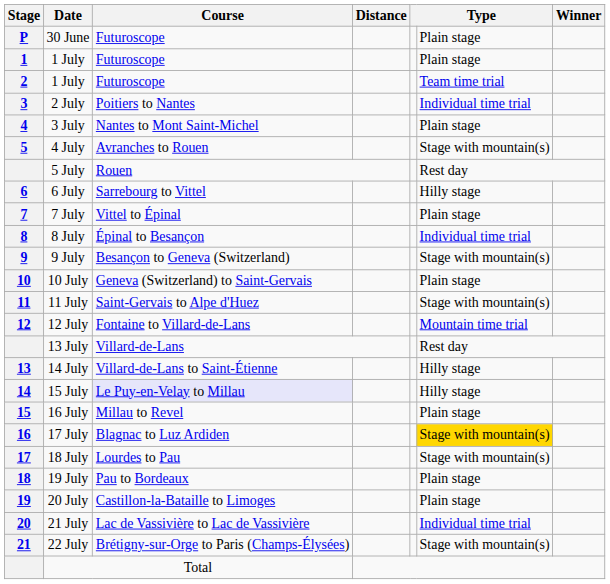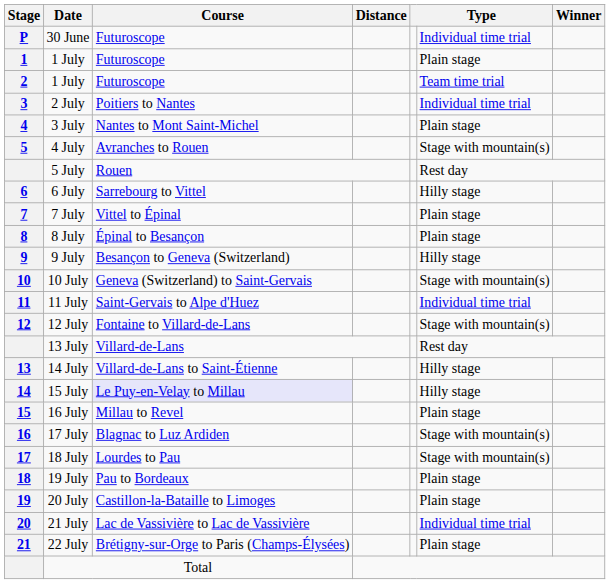 <table class="wikitable">
 <tr>
 <th scope="col">Stage</th>
 <th scope="col">Date</th>
 <th scope="col">Course</th>
 <th scope="col">Distance</th>
 <th scope="col" colspan="2">Type</th>
 <th scope="col">Winner</th>
 </tr>
 <tr>
 <th scope="row"><a href='#'>P</a></th>
 <td style="text-align:center;">30 June</td>
 <td><a href='#'>Futuroscope</a></td>
 <td style="text-align:center;"></td>
 <td></td>
-<td>Plain stage</td>
+<td><a href='#'>Individual time trial</a></td>
 <td></td>
 </tr>
 <tr>
 <th scope="row"><a href='#'>1</a></th>
 <td style="text-align:center;">1 July</td>
 <td><a href='#'>Futuroscope</a></td>
 <td style="text-align:center;"></td>
 <td></td>
 <td>Plain stage</td>
 <td></td>
 </tr>
 <tr>
 <th scope="row"><a href='#'>2</a></th>
 <td style="text-align:center;">1 July</td>
 <td><a href='#'>Futuroscope</a></td>
 <td style="text-align:center;"></td>
 <td></td>
 <td><a href='#'>Team time trial</a></td>
 <td></td>
 </tr>
 <tr>
 <th scope="row"><a href='#'>3</a></th>
 <td style="text-align:center;">2 July</td>
 <td><a href='#'>Poitiers</a> to <a href='#'>Nantes</a></td>
 <td style="text-align:center;"></td>
 <td></td>
 <td><a href='#'>Individual time trial</a></td>
 <td></td>
 </tr>
 <tr>
 <th scope="row"><a href='#'>4</a></th>
 <td style="text-align:center;">3 July</td>
 <td><a href='#'>Nantes</a> to <a href='#'>Mont Saint-Michel</a></td>
 <td style="text-align:center;"></td>
 <td></td>
 <td>Plain stage</td>
 <td></td>
 </tr>
 <tr>
 <th scope="row"><a href='#'>5</a></th>
 <td style="text-align:center;">4 July</td>
 <td><a href='#'>Avranches</a> to <a href='#'>Rouen</a></td>
 <td style="text-align:center;"></td>
 <td></td>
 <td>Stage with mountain(s)</td>
 <td></td>
 </tr>
 <tr>
 <th scope="row"></th>
 <td style="text-align:center;">5 July</td>
 <td colspan="2"><a href='#'>Rouen</a></td>
 <td></td>
 <td colspan="2">Rest day</td>
 </tr>
 <tr>
 <th scope="row"><a href='#'>6</a></th>
 <td style="text-align:center;">6 July</td>
 <td><a href='#'>Sarrebourg</a> to <a href='#'>Vittel</a></td>
 <td style="text-align:center;"></td>
 <td></td>
 <td>Hilly stage</td>
 <td></td>
 </tr>
 <tr>
 <th scope="row"><a href='#'>7</a></th>
 <td style="text-align:center;">7 July</td>
 <td><a href='#'>Vittel</a> to <a href='#'>Épinal</a></td>
 <td style="text-align:center;"></td>
 <td></td>
 <td>Plain stage</td>
 <td></td>
 </tr>
 <tr>
 <th scope="row"><a href='#'>8</a></th>
 <td style="text-align:center;">8 July</td>
 <td><a href='#'>Épinal</a> to <a href='#'>Besançon</a></td>
 <td style="text-align:center;"></td>
 <td></td>
-<td><a href='#'>Individual time trial</a></td>
+<td>Plain stage</td>
 <td></td>
 </tr>
 <tr>
 <th scope="row"><a href='#'>9</a></th>
 <td style="text-align:center;">9 July</td>
 <td><a href='#'>Besançon</a> to <a href='#'>Geneva</a> (Switzerland)</td>
 <td style="text-align:center;"></td>
 <td></td>
-<td>Stage with mountain(s)</td>
+<td>Hilly stage</td>
 <td></td>
 </tr>
 <tr>
 <th scope="row"><a href='#'>10</a></th>
 <td style="text-align:center;">10 July</td>
 <td><a href='#'>Geneva</a> (Switzerland) to <a href='#'>Saint-Gervais</a></td>
 <td style="text-align:center;"></td>
 <td></td>
-<td>Plain stage</td>
+<td>Stage with mountain(s)</td>
 <td></td>
 </tr>
 <tr>
 <th scope="row"><a href='#'>11</a></th>
 <td style="text-align:center;">11 July</td>
 <td><a href='#'>Saint-Gervais</a> to <a href='#'>Alpe d'Huez</a></td>
 <td style="text-align:center;"></td>
 <td></td>
-<td>Stage with mountain(s)</td>
+<td><a href='#'>Individual time trial</a></td>
 <td></td>
 </tr>
 <tr>
 <th scope="row"><a href='#'>12</a></th>
 <td style="text-align:center;">12 July</td>
 <td><a href='#'>Fontaine</a> to <a href='#'>Villard-de-Lans</a></td>
 <td style="text-align:center;"></td>
 <td></td>
-<td><a href='#'>Mountain time trial</a></td>
+<td>Stage with mountain(s)</td>
 <td></td>
 </tr>
 <tr>
 <th scope="row"></th>
 <td style="text-align:center;">13 July</td>
 <td colspan="2"><a href='#'>Villard-de-Lans</a></td>
 <td></td>
 <td colspan="2">Rest day</td>
 </tr>
 <tr>
 <th scope="row"><a href='#'>13</a></th>
 <td style="text-align:center;">14 July</td>
 <td><a href='#'>Villard-de-Lans</a> to <a href='#'>Saint-Étienne</a></td>
 <td style="text-align:center;"></td>
 <td></td>
 <td>Hilly stage</td>
 <td></td>
 </tr>
 <tr>
 <th scope="row"><a href='#'>14</a></th>
 <td style="text-align:center;">15 July</td>
 <td style="background: lavender;"><a href='#'>Le Puy-en-Velay</a> to <a href='#'>Millau</a></td>
 <td style="text-align:center;"></td>
 <td></td>
 <td>Hilly stage</td>
 <td></td>
 </tr>
 <tr>
 <th scope="row"><a href='#'>15</a></th>
 <td style="text-align:center;">16 July</td>
 <td><a href='#'>Millau</a> to <a href='#'>Revel</a></td>
 <td style="text-align:center;"></td>
 <td></td>
 <td>Plain stage</td>
 <td></td>
 </tr>
 <tr>
 <th scope="row"><a href='#'>16</a></th>
 <td style="text-align:center;">17 July</td>
 <td><a href='#'>Blagnac</a> to <a href='#'>Luz Ardiden</a></td>
 <td style="text-align:center;"></td>
 <td></td>
-<td style="background: gold;">Stage with mountain(s)</td>
+<td>Stage with mountain(s)</td>
 <td></td>
 </tr>
 <tr>
 <th scope="row"><a href='#'>17</a></th>
 <td style="text-align:center;">18 July</td>
 <td><a href='#'>Lourdes</a> to <a href='#'>Pau</a></td>
 <td style="text-align:center;"></td>
 <td></td>
 <td>Stage with mountain(s)</td>
 <td></td>
 </tr>
 <tr>
 <th scope="row"><a href='#'>18</a></th>
 <td style="text-align:center;">19 July</td>
 <td><a href='#'>Pau</a> to <a href='#'>Bordeaux</a></td>
 <td style="text-align:center;"></td>
 <td></td>
 <td>Plain stage</td>
 <td></td>
 </tr>
 <tr>
 <th scope="row"><a href='#'>19</a></th>
 <td style="text-align:center;">20 July</td>
 <td><a href='#'>Castillon-la-Bataille</a> to <a href='#'>Limoges</a></td>
 <td style="text-align:center;"></td>
 <td></td>
 <td>Plain stage</td>
 <td></td>
 </tr>
 <tr>
 <th scope="row"><a href='#'>20</a></th>
 <td style="text-align:center;">21 July</td>
 <td><a href='#'>Lac de Vassivière</a> to <a href='#'>Lac de Vassivière</a></td>
 <td style="text-align:center;"></td>
 <td></td>
 <td><a href='#'>Individual time trial</a></td>
 <td></td>
 </tr>
 <tr>
 <th scope="row"><a href='#'>21</a></th>
 <td style="text-align:center;">22 July</td>
 <td><a href='#'>Brétigny-sur-Orge</a> to Paris (<a href='#'>Champs-Élysées</a>)</td>
 <td style="text-align:center;"></td>
 <td></td>
-<td>Stage with mountain(s)</td>
+<td>Plain stage</td>
 <td></td>
 </tr>
 <tr>
 <th scope="row"></th>
 <td colspan="2" style="text-align:center">Total</td>
 <td colspan="4" style="text-align:center"></td>
 </tr>
 </table>
